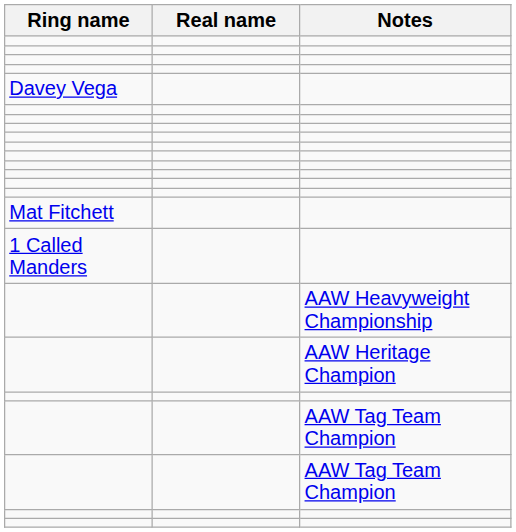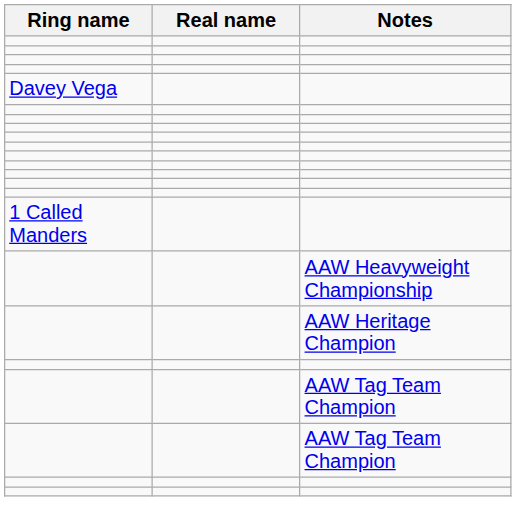 <table class="wikitable sortable" style="width:65%;">
 <tr>
 <th width=19%>Ring name</th>
 <th width=19%>Real name</th>
 <th width=27%>Notes</th>
 </tr>
 <tr>
 <td></td>
 <td></td>
 <td></td>
 </tr>
 <tr>
 <td></td>
 <td></td>
 <td></td>
 </tr>
 <tr>
 <td></td>
 <td></td>
 <td></td>
 </tr>
 <tr>
 <td></td>
 <td></td>
 <td></td>
 </tr>
 <tr>
 <td><a href='#'>Davey Vega</a></td>
 <td></td>
 <td></td>
 </tr>
 <tr>
 <td></td>
 <td></td>
 <td></td>
 </tr>
 <tr>
 <td></td>
 <td></td>
 <td></td>
 </tr>
 <tr>
 <td></td>
 <td></td>
 <td></td>
 </tr>
 <tr>
 <td></td>
 <td></td>
 <td></td>
 </tr>
 <tr>
 <td></td>
 <td></td>
 <td></td>
 </tr>
 <tr>
 <td></td>
 <td></td>
 <td></td>
 </tr>
 <tr>
 <td></td>
 <td></td>
 <td></td>
 </tr>
 <tr>
 <td></td>
 <td></td>
 <td></td>
 </tr>
 <tr>
 <td></td>
 <td></td>
 <td></td>
 </tr>
 <tr>
 <td></td>
 <td></td>
 <td></td>
 </tr>
 <tr>
-<td><a href='#'>Mat Fitchett</a></td>
-<td></td>
-<td></td>
-</tr>
-<tr>
 <td><a href='#'>1 Called Manders</a></td>
 <td></td>
 <td></td>
 </tr>
 <tr>
 <td></td>
 <td></td>
 <td><a href='#'>AAW Heavyweight Championship</a></td>
 </tr>
 <tr>
 <td></td>
 <td></td>
 <td><a href='#'>AAW Heritage Champion</a></td>
 </tr>
 <tr>
 <td></td>
 <td></td>
 <td></td>
 </tr>
 <tr>
 <td></td>
 <td></td>
 <td><a href='#'>AAW Tag Team Champion</a></td>
 </tr>
 <tr>
 <td></td>
 <td></td>
 <td><a href='#'>AAW Tag Team Champion</a></td>
 </tr>
 <tr>
 <td></td>
 <td></td>
 <td></td>
 </tr>
 <tr>
 <td></td>
 <td></td>
 <td></td>
 </tr>
 </table>
